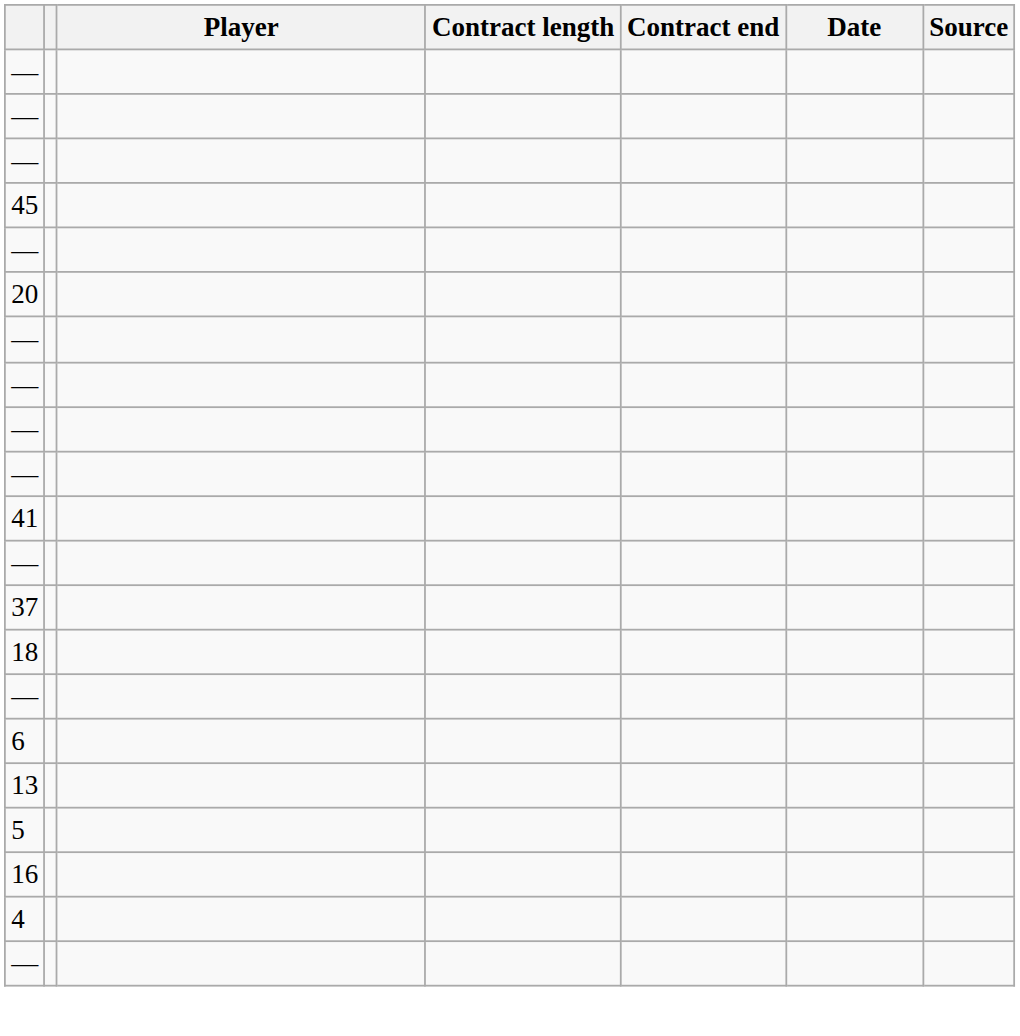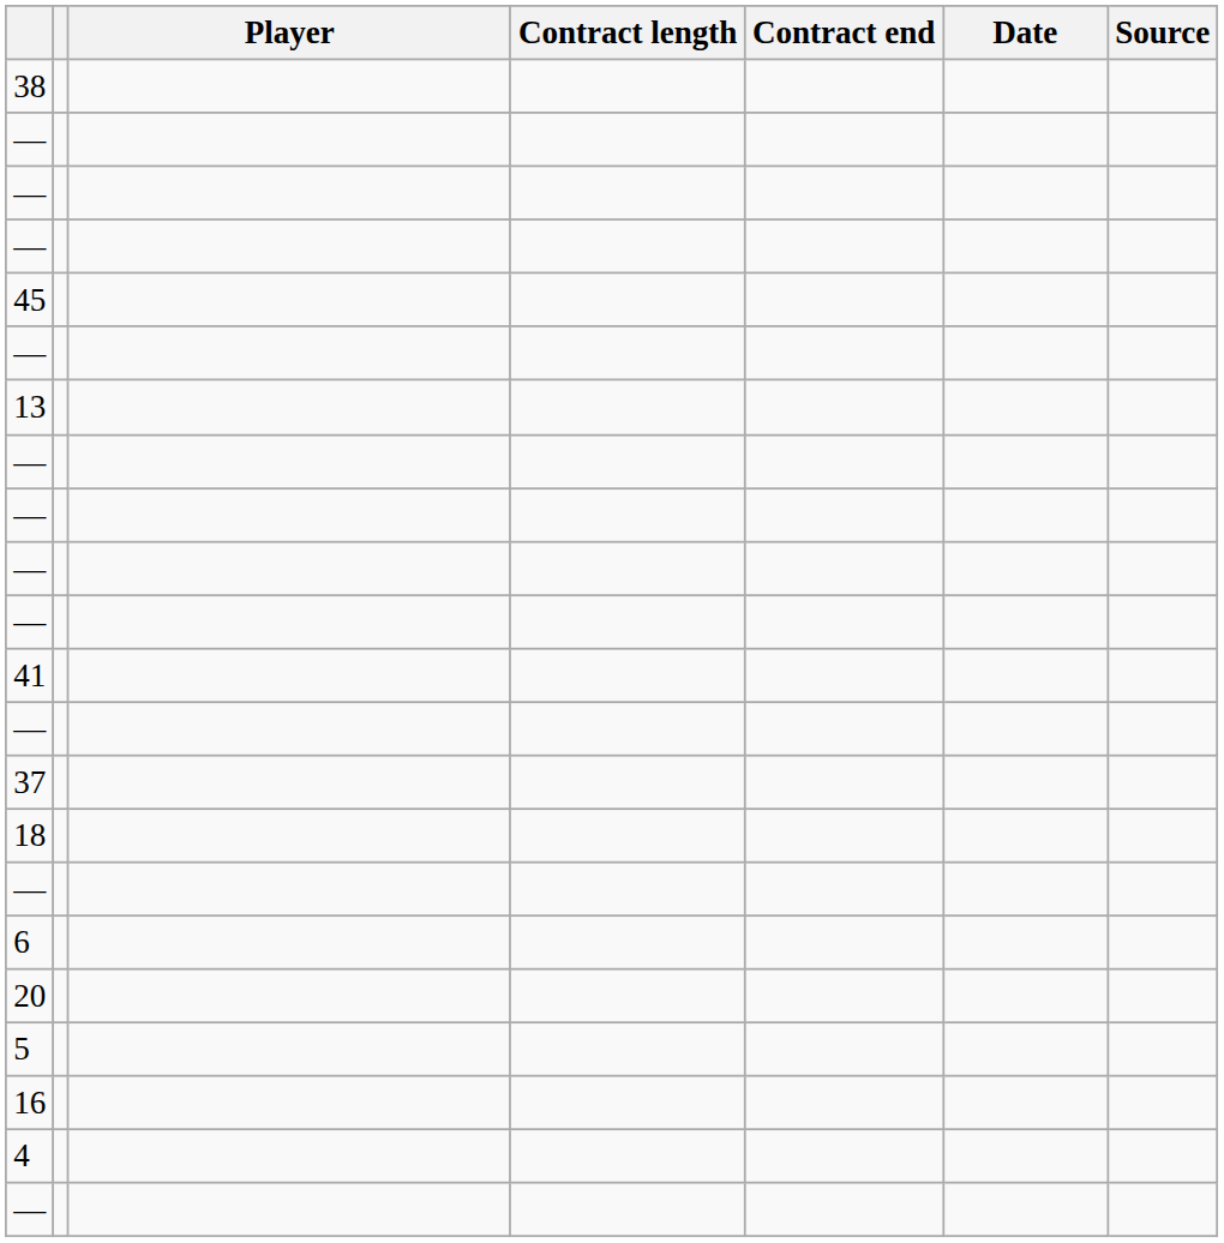 <table class="wikitable plainrowheaders sortable" style="font-size:95%">
 <tr>
 <th></th>
 <th></th>
 <th scope="col" style="width:200px;">Player</th>
 <th>Contract length</th>
 <th>Contract end</th>
 <th scope="col" style="width:70px;">Date</th>
 <th>Source</th>
+</tr>
+<tr>
+<td>38</td>
+<td></td>
+<td></td>
+<td></td>
+<td></td>
+<td></td>
+<td></td>
 </tr>
 <tr>
 <td>—</td>
 <td></td>
 <td></td>
 <td></td>
 <td></td>
 <td></td>
 <td></td>
 </tr>
 <tr>
 <td>—</td>
 <td></td>
 <td></td>
 <td></td>
 <td></td>
 <td></td>
 <td></td>
 </tr>
 <tr>
 <td>—</td>
 <td></td>
 <td></td>
 <td></td>
 <td></td>
 <td></td>
 <td></td>
 </tr>
 <tr>
 <td>45</td>
 <td></td>
 <td></td>
 <td></td>
 <td></td>
 <td></td>
 <td></td>
 </tr>
 <tr>
 <td>—</td>
 <td></td>
 <td></td>
 <td></td>
 <td></td>
 <td></td>
 <td></td>
 </tr>
 <tr>
-<td>20</td>
+<td>13</td>
 <td></td>
 <td></td>
 <td></td>
 <td></td>
 <td></td>
 <td></td>
 </tr>
 <tr>
 <td>—</td>
 <td></td>
 <td></td>
 <td></td>
 <td></td>
 <td></td>
 <td></td>
 </tr>
 <tr>
 <td>—</td>
 <td></td>
 <td></td>
 <td></td>
 <td></td>
 <td></td>
 <td></td>
 </tr>
 <tr>
 <td>—</td>
 <td></td>
 <td></td>
 <td></td>
 <td></td>
 <td></td>
 <td></td>
 </tr>
 <tr>
 <td>—</td>
 <td></td>
 <td></td>
 <td></td>
 <td></td>
 <td></td>
 <td></td>
 </tr>
 <tr>
 <td>41</td>
 <td></td>
 <td></td>
 <td></td>
 <td></td>
 <td></td>
 <td></td>
 </tr>
 <tr>
 <td>—</td>
 <td></td>
 <td></td>
 <td></td>
 <td></td>
 <td></td>
 <td></td>
 </tr>
 <tr>
 <td>37</td>
 <td></td>
 <td></td>
 <td></td>
 <td></td>
 <td></td>
 <td></td>
 </tr>
 <tr>
 <td>18</td>
 <td></td>
 <td></td>
 <td></td>
 <td></td>
 <td></td>
 <td></td>
 </tr>
 <tr>
 <td>—</td>
 <td></td>
 <td></td>
 <td></td>
 <td></td>
 <td></td>
 <td></td>
 </tr>
 <tr>
 <td>6</td>
 <td></td>
 <td></td>
 <td></td>
 <td></td>
 <td></td>
 <td></td>
 </tr>
 <tr>
-<td>13</td>
+<td>20</td>
 <td></td>
 <td></td>
 <td></td>
 <td></td>
 <td></td>
 <td></td>
 </tr>
 <tr>
 <td>5</td>
 <td></td>
 <td></td>
 <td></td>
 <td></td>
 <td></td>
 <td></td>
 </tr>
 <tr>
 <td>16</td>
 <td></td>
 <td></td>
 <td></td>
 <td></td>
 <td></td>
 <td></td>
 </tr>
 <tr>
 <td>4</td>
 <td></td>
 <td></td>
 <td></td>
 <td></td>
 <td></td>
 <td></td>
 </tr>
 <tr>
 <td>—</td>
 <td></td>
 <td></td>
 <td></td>
 <td></td>
 <td></td>
 <td></td>
 </tr>
 </table>
